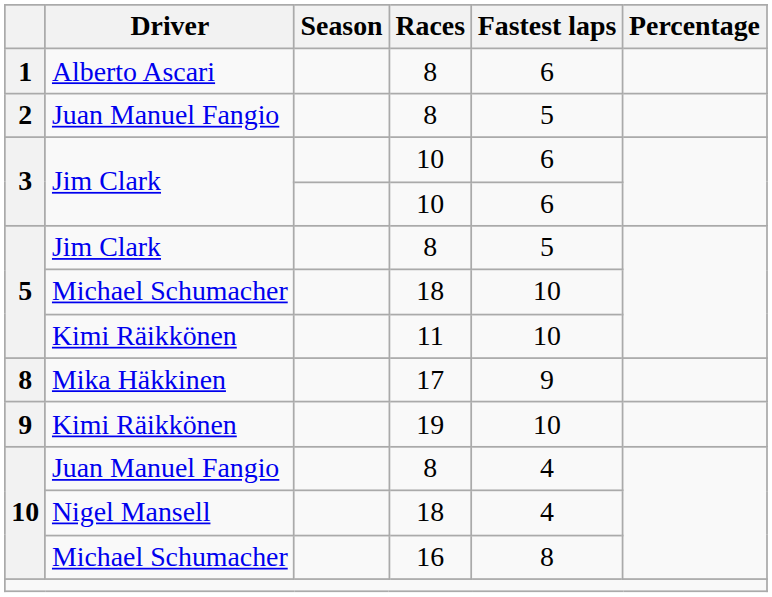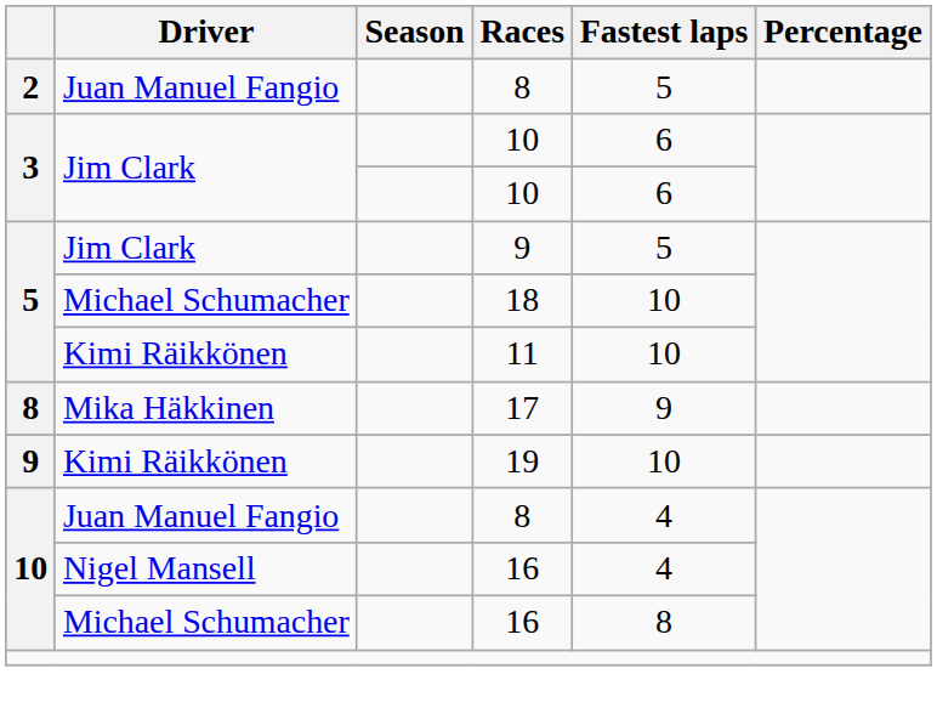 <table class="wikitable" style="text-align:center">
 <tr>
 <th></th>
 <th>Driver</th>
 <th>Season</th>
 <th>Races</th>
 <th>Fastest laps</th>
 <th>Percentage</th>
-</tr>
-<tr>
-<th>1</th>
-<td align=left> <a href='#'>Alberto Ascari</a></td>
-<td></td>
-<td>8</td>
-<td>6</td>
-<td></td>
 </tr>
 <tr>
 <th>2</th>
 <td align=left> <a href='#'>Juan Manuel Fangio</a></td>
 <td></td>
 <td>8</td>
 <td>5</td>
 <td></td>
 </tr>
 <tr>
 <th rowspan=2>3</th>
 <td align=left rowspan=2> <a href='#'>Jim Clark</a></td>
 <td></td>
 <td>10</td>
 <td>6</td>
 <td rowspan=2></td>
 </tr>
 <tr>
 <td></td>
 <td>10</td>
 <td>6</td>
 </tr>
 <tr>
 <th rowspan=3>5</th>
 <td align=left> <a href='#'>Jim Clark</a></td>
 <td></td>
-<td>8</td>
+<td>9</td>
 <td>5</td>
 <td rowspan=3></td>
 </tr>
 <tr>
 <td align=left> <a href='#'>Michael Schumacher</a></td>
 <td></td>
 <td>18</td>
 <td>10</td>
 </tr>
 <tr>
 <td align=left> <a href='#'>Kimi Räikkönen</a></td>
 <td></td>
 <td>11</td>
 <td>10</td>
 </tr>
 <tr>
 <th>8</th>
 <td align=left> <a href='#'>Mika Häkkinen</a></td>
 <td></td>
 <td>17</td>
 <td>9</td>
 <td></td>
 </tr>
 <tr>
 <th>9</th>
 <td align=left> <a href='#'>Kimi Räikkönen</a></td>
 <td></td>
 <td>19</td>
 <td>10</td>
 <td></td>
 </tr>
 <tr>
 <th rowspan=3>10</th>
 <td align=left> <a href='#'>Juan Manuel Fangio</a></td>
 <td></td>
 <td>8</td>
 <td>4</td>
 <td rowspan=3></td>
 </tr>
 <tr>
 <td align=left> <a href='#'>Nigel Mansell</a></td>
 <td></td>
-<td>18</td>
+<td>16</td>
 <td>4</td>
 </tr>
 <tr>
 <td align=left> <a href='#'>Michael Schumacher</a></td>
 <td></td>
 <td>16</td>
 <td>8</td>
 </tr>
 <tr align=center>
 <td colspan=6></td>
 </tr>
 </table>
